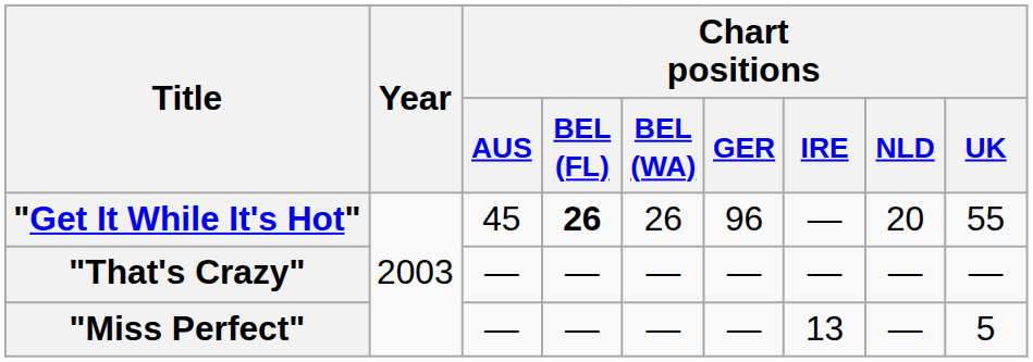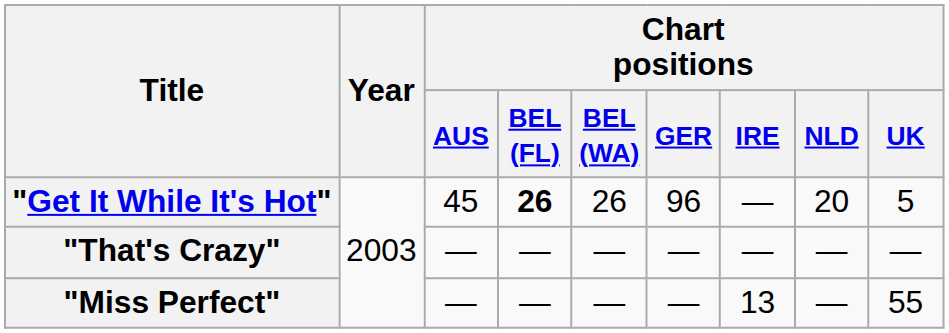 <table class="wikitable plainrowheaders">
 <tr>
 <th scope="col" rowspan="2">Title</th>
 <th scope="col" rowspan="2">Year</th>
 <th colspan="8">Chart<br>positions</th>
 </tr>
 <tr>
 <th width="30"><small><a href='#'>AUS</a></small><br></th>
 <th width="30"><small><a href='#'>BEL<br>(FL)</a></small><br></th>
 <th width="30"><small><a href='#'>BEL<br>(WA)</a></small><br></th>
 <th width="30"><small><a href='#'>GER</a></small><br></th>
 <th width="30"><small><a href='#'>IRE</a></small><br></th>
 <th width="30"><small><a href='#'>NLD</a></small><br></th>
 <th width="30"><small><a href='#'>UK</a></small><br></th>
 </tr>
 <tr>
 <th scope="row">"<a href='#'>Get It While It's Hot</a>"</th>
 <td rowspan="3">2003</td>
 <td align="center">45</td>
 <td align="center"><strong>26</strong></td>
 <td align="center">26</td>
 <td align="center">96</td>
 <td align="center">—</td>
 <td align="center">20</td>
-<td align="center">55</td>
+<td align="center">5</td>
 </tr>
 <tr>
 <th scope="row">"That's Crazy"</th>
 <td align="center">—</td>
 <td align="center">—</td>
 <td align="center">—</td>
 <td align="center">—</td>
 <td align="center">—</td>
 <td align="center">—</td>
 <td align="center">—</td>
 </tr>
 <tr>
 <th scope="row">"Miss Perfect"<br></th>
 <td align="center">—</td>
 <td align="center">—</td>
 <td align="center">—</td>
 <td align="center">—</td>
 <td align="center">13</td>
 <td align="center">—</td>
-<td align="center">5</td>
+<td align="center">55</td>
 </tr>
 </table>
